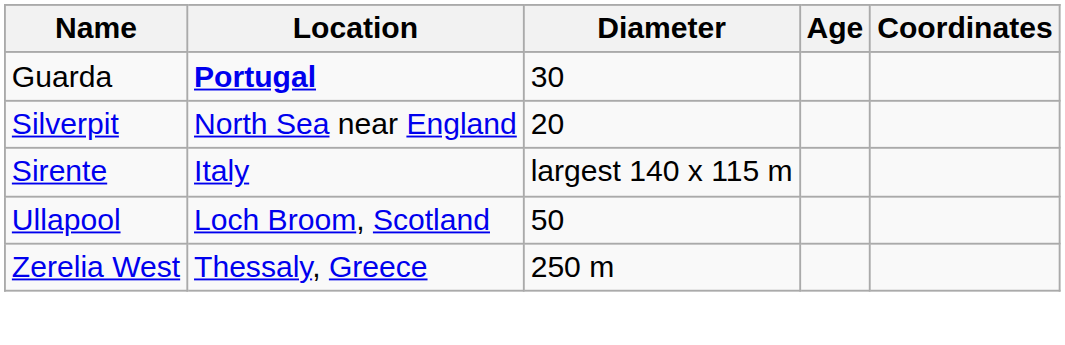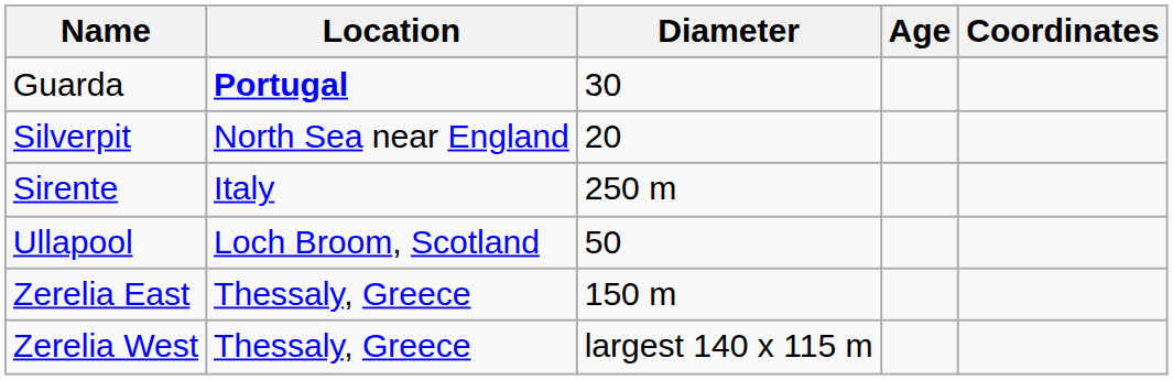 <table class="wikitable sortable">
 <tr>
 <th>Name</th>
 <th>Location</th>
 <th>Diameter</th>
 <th>Age</th>
 <th>Coordinates</th>
 </tr>
 <tr>
 <td>Guarda</td>
 <td><strong><a href='#'>Portugal</a></strong></td>
 <td>30</td>
 <td></td>
 <td align=right></td>
 </tr>
 <tr>
 <td><a href='#'>Silverpit</a></td>
 <td><a href='#'>North Sea</a> near <a href='#'>England</a></td>
 <td>20</td>
 <td></td>
 <td align=right></td>
 </tr>
 <tr>
 <td><a href='#'>Sirente</a></td>
 <td><a href='#'>Italy</a></td>
-<td>largest 140 x 115 m</td>
+<td>250 m</td>
 <td></td>
 <td align=right></td>
 </tr>
 <tr>
 <td><a href='#'>Ullapool</a></td>
 <td><a href='#'>Loch Broom</a>, <a href='#'>Scotland</a></td>
 <td>50</td>
 <td></td>
 <td align=right></td>
 </tr>
 <tr>
+<td><a href='#'>Zerelia East</a></td>
+<td><a href='#'>Thessaly</a>, <a href='#'>Greece</a></td>
+<td>150 m</td>
+<td></td>
+<td align=right></td>
+</tr>
+<tr>
 <td><a href='#'>Zerelia West</a></td>
 <td><a href='#'>Thessaly</a>, <a href='#'>Greece</a></td>
-<td>250 m</td>
+<td>largest 140 x 115 m</td>
 <td></td>
 <td align=right></td>
 </tr>
 </table>
